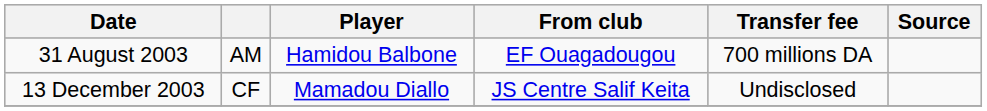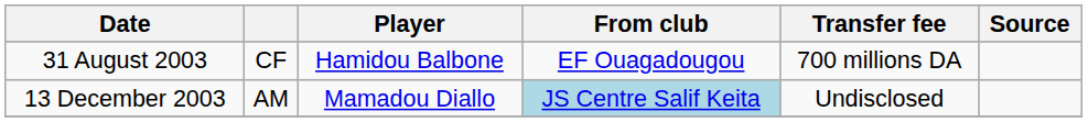 <table class="wikitable sortable" style="width:70%; text-align:center; font-size:85%; text-align:centre;">
 <tr>
 <th><strong>Date</strong></th>
 <th><strong></strong></th>
 <th><strong>Player</strong></th>
 <th><strong>From club</strong></th>
 <th><strong>Transfer fee</strong></th>
 <th><strong>Source</strong></th>
 </tr>
 <tr>
 <td>31 August 2003</td>
-<td>AM</td>
+<td>CF</td>
 <td> <a href='#'>Hamidou Balbone</a></td>
 <td> <a href='#'>EF Ouagadougou</a></td>
 <td>700 millions DA</td>
 <td></td>
 </tr>
 <tr>
 <td>13 December 2003</td>
-<td>CF</td>
+<td>AM</td>
 <td> <a href='#'>Mamadou Diallo</a></td>
-<td> <a href='#'>JS Centre Salif Keita</a></td>
+<td style="background: lightblue;"> <a href='#'>JS Centre Salif Keita</a></td>
 <td>Undisclosed</td>
 <td></td>
 </tr>
 <tr>
 </tr>
 </table>
